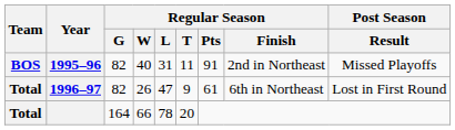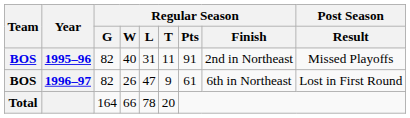 <table class="wikitable" style="font-size: 95%; text-align:center;">
 <tr>
 <th rowspan="2">Team</th>
 <th rowspan="2">Year</th>
 <th colspan="6">Regular Season</th>
 <th colspan="1">Post Season</th>
 </tr>
 <tr>
 <th>G</th>
 <th>W</th>
 <th>L</th>
 <th>T</th>
 <th>Pts</th>
 <th>Finish</th>
 <th>Result</th>
 </tr>
 <tr>
 <th><a href='#'>BOS</a></th>
 <th><a href='#'>1995–96</a></th>
 <td>82</td>
 <td>40</td>
 <td>31</td>
 <td>11</td>
 <td>91</td>
 <td>2nd in Northeast</td>
 <td>Missed Playoffs</td>
 </tr>
 <tr>
-<th>Total</th>
+<th>BOS</th>
 <th><a href='#'>1996–97</a></th>
 <td>82</td>
 <td>26</td>
 <td>47</td>
 <td>9</td>
 <td>61</td>
 <td>6th in Northeast</td>
 <td>Lost in First Round</td>
 </tr>
 <tr>
 <th>Total</th>
 <th></th>
 <td>164</td>
 <td>66</td>
 <td>78</td>
 <td>20</td>
 </tr>
 </table>
